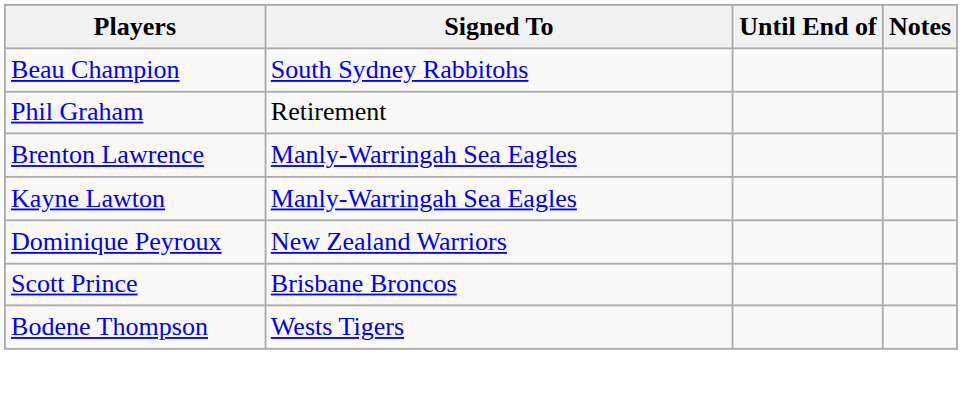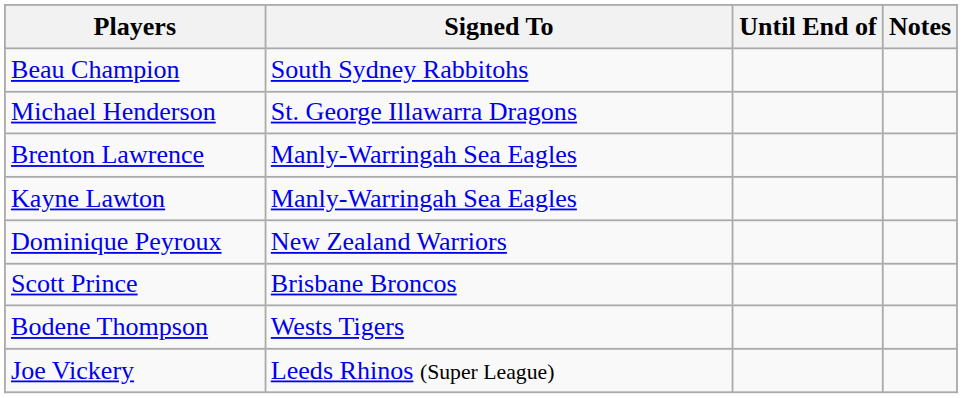 <table class="wikitable" style="font-size:90%">
 <tr bgcolor="#efefef">
 <th style="width:9.5em">Players</th>
 <th style="width:17.5em">Signed To</th>
 <th>Until End of</th>
 <th>Notes</th>
 </tr>
 <tr>
 <td><a href='#'>Beau Champion</a></td>
 <td> <a href='#'>South Sydney Rabbitohs</a></td>
 <td></td>
 <td></td>
 </tr>
 <tr>
-<td><a href='#'>Phil Graham</a></td>
-<td>Retirement</td>
+<td><a href='#'>Michael Henderson</a></td>
+<td> <a href='#'>St. George Illawarra Dragons</a></td>
 <td></td>
 <td></td>
 </tr>
 <tr>
 <td><a href='#'>Brenton Lawrence</a></td>
 <td> <a href='#'>Manly-Warringah Sea Eagles</a></td>
 <td></td>
 <td></td>
 </tr>
 <tr>
 <td><a href='#'>Kayne Lawton</a></td>
 <td> <a href='#'>Manly-Warringah Sea Eagles</a></td>
 <td></td>
 <td></td>
 </tr>
 <tr>
 <td><a href='#'>Dominique Peyroux</a></td>
 <td> <a href='#'>New Zealand Warriors</a></td>
 <td></td>
 <td></td>
 </tr>
 <tr>
 <td><a href='#'>Scott Prince</a></td>
 <td> <a href='#'>Brisbane Broncos</a></td>
 <td></td>
 <td></td>
 </tr>
 <tr>
 <td><a href='#'>Bodene Thompson</a></td>
 <td> <a href='#'>Wests Tigers</a></td>
 <td></td>
 <td></td>
 </tr>
+<tr>
+<td><a href='#'>Joe Vickery</a></td>
+<td> <a href='#'>Leeds Rhinos</a> <small>(Super League)</small></td>
+<td></td>
+<td></td>
+</tr>
 </table>
